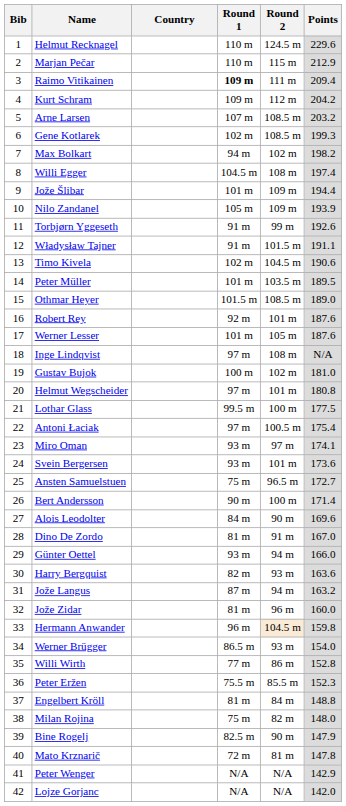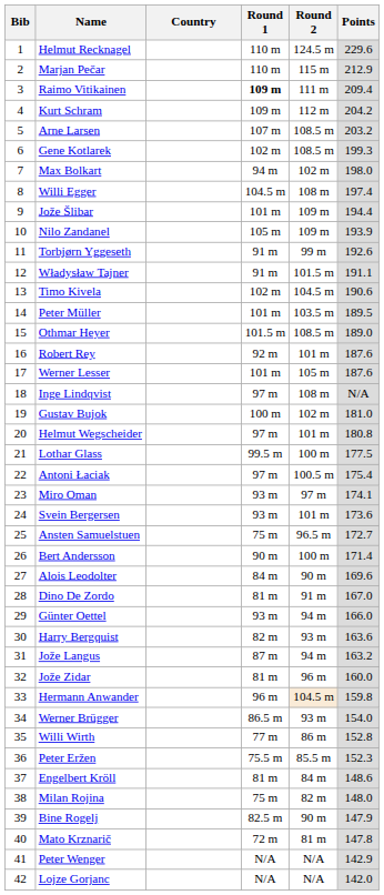 <table class="wikitable collapsible autocollapse sortable" cellpadding="3" cellspacing="0" border="1" style="background:#fff; font-size:86%; width:33%; line-height:16px; border:grey solid 1px; border-collapse:collapse;">
 <tr>
 <th width="30">Bib</th>
 <th width="132">Name</th>
 <th width="115">Country</th>
 <th width="50">Round 1</th>
 <th width="50">Round 2</th>
 <th width="40">Points</th>
 </tr>
 <tr>
 <td align=center>1</td>
 <td><a href='#'>Helmut Recknagel</a></td>
 <td></td>
 <td align=center>110 m</td>
 <td align=center>124.5 m</td>
 <td align=center bgcolor=#DCDCDC>229.6</td>
 </tr>
 <tr>
 <td align=center>2</td>
 <td><a href='#'>Marjan Pečar</a></td>
 <td></td>
 <td align=center>110 m</td>
 <td align=center>115 m</td>
 <td align=center bgcolor=#DCDCDC>212.9</td>
 </tr>
 <tr>
 <td align=center>3</td>
 <td><a href='#'>Raimo Vitikainen</a></td>
 <td></td>
 <td align=center><strong>109 m</strong></td>
 <td align=center>111 m</td>
 <td align=center bgcolor=#DCDCDC>209.4</td>
 </tr>
 <tr>
 <td align=center>4</td>
 <td><a href='#'>Kurt Schram</a></td>
 <td></td>
 <td align=center>109 m</td>
 <td align=center>112 m</td>
 <td align=center bgcolor=#DCDCDC>204.2</td>
 </tr>
 <tr>
 <td align=center>5</td>
 <td><a href='#'>Arne Larsen</a></td>
 <td></td>
 <td align=center>107 m</td>
 <td align=center>108.5 m</td>
 <td align=center bgcolor=#DCDCDC>203.2</td>
 </tr>
 <tr>
 <td align=center>6</td>
 <td><a href='#'>Gene Kotlarek</a></td>
 <td></td>
 <td align=center>102 m</td>
 <td align=center>108.5 m</td>
 <td align=center bgcolor=#DCDCDC>199.3</td>
 </tr>
 <tr>
 <td align=center>7</td>
 <td><a href='#'>Max Bolkart</a></td>
 <td></td>
 <td align=center>94 m</td>
 <td align=center>102 m</td>
-<td align=center bgcolor=#DCDCDC>198.2</td>
+<td align=center bgcolor=#DCDCDC>198.0</td>
 </tr>
 <tr>
 <td align=center>8</td>
 <td><a href='#'>Willi Egger</a></td>
 <td></td>
 <td align=center>104.5 m</td>
 <td align=center>108 m</td>
 <td align=center bgcolor=#DCDCDC>197.4</td>
 </tr>
 <tr>
 <td align=center>9</td>
 <td><a href='#'>Jože Šlibar</a></td>
 <td></td>
 <td align=center>101 m</td>
 <td align=center>109 m</td>
 <td align=center bgcolor=#DCDCDC>194.4</td>
 </tr>
 <tr>
 <td align=center>10</td>
 <td><a href='#'>Nilo Zandanel</a></td>
 <td></td>
 <td align=center>105 m</td>
 <td align=center>109 m</td>
 <td align=center bgcolor=#DCDCDC>193.9</td>
 </tr>
 <tr>
 <td align=center>11</td>
 <td><a href='#'>Torbjørn Yggeseth</a></td>
 <td></td>
 <td align=center>91 m</td>
 <td align=center>99 m</td>
 <td align=center bgcolor=#DCDCDC>192.6</td>
 </tr>
 <tr>
 <td align=center>12</td>
 <td><a href='#'>Władysław Tajner</a></td>
 <td></td>
 <td align=center>91 m</td>
 <td align=center>101.5 m</td>
 <td align=center bgcolor=#DCDCDC>191.1</td>
 </tr>
 <tr>
 <td align=center>13</td>
 <td><a href='#'>Timo Kivela</a></td>
 <td></td>
 <td align=center>102 m</td>
 <td align=center>104.5 m</td>
 <td align=center bgcolor=#DCDCDC>190.6</td>
 </tr>
 <tr>
 <td align=center>14</td>
 <td><a href='#'>Peter Müller</a></td>
 <td></td>
 <td align=center>101 m</td>
 <td align=center>103.5 m</td>
 <td align=center bgcolor=#DCDCDC>189.5</td>
 </tr>
 <tr>
 <td align=center>15</td>
 <td><a href='#'>Othmar Heyer</a></td>
 <td></td>
 <td align=center>101.5 m</td>
 <td align=center>108.5 m</td>
 <td align=center bgcolor=#DCDCDC>189.0</td>
 </tr>
 <tr>
 <td align=center>16</td>
 <td><a href='#'>Robert Rey</a></td>
 <td></td>
 <td align=center>92 m</td>
 <td align=center>101 m</td>
 <td align=center bgcolor=#DCDCDC>187.6</td>
 </tr>
 <tr>
 <td align=center>17</td>
 <td><a href='#'>Werner Lesser</a></td>
 <td></td>
 <td align=center>101 m</td>
 <td align=center>105 m</td>
 <td align=center bgcolor=#DCDCDC>187.6</td>
 </tr>
 <tr>
 <td align=center>18</td>
 <td><a href='#'>Inge Lindqvist</a></td>
 <td></td>
 <td align=center>97 m</td>
 <td align=center>108 m</td>
 <td align=center bgcolor=#DCDCDC>N/A</td>
 </tr>
 <tr>
 <td align=center>19</td>
 <td><a href='#'>Gustav Bujok</a></td>
 <td></td>
 <td align=center>100 m</td>
 <td align=center>102 m</td>
 <td align=center bgcolor=#DCDCDC>181.0</td>
 </tr>
 <tr>
 <td align=center>20</td>
 <td><a href='#'>Helmut Wegscheider</a></td>
 <td></td>
 <td align=center>97 m</td>
 <td align=center>101 m</td>
 <td align=center bgcolor=#DCDCDC>180.8</td>
 </tr>
 <tr>
 <td align=center>21</td>
 <td><a href='#'>Lothar Glass</a></td>
 <td></td>
 <td align=center>99.5 m</td>
 <td align=center>100 m</td>
 <td align=center bgcolor=#DCDCDC>177.5</td>
 </tr>
 <tr>
 <td align=center>22</td>
 <td><a href='#'>Antoni Łaciak</a></td>
 <td></td>
 <td align=center>97 m</td>
 <td align=center>100.5 m</td>
 <td align=center bgcolor=#DCDCDC>175.4</td>
 </tr>
 <tr>
 <td align=center>23</td>
 <td><a href='#'>Miro Oman</a></td>
 <td></td>
 <td align=center>93 m</td>
 <td align=center>97 m</td>
 <td align=center bgcolor=#DCDCDC>174.1</td>
 </tr>
 <tr>
 <td align=center>24</td>
 <td><a href='#'>Svein Bergersen</a></td>
 <td></td>
 <td align=center>93 m</td>
 <td align=center>101 m</td>
 <td align=center bgcolor=#DCDCDC>173.6</td>
 </tr>
 <tr>
 <td align=center>25</td>
 <td><a href='#'>Ansten Samuelstuen</a></td>
 <td></td>
 <td align=center>75 m</td>
 <td align=center>96.5 m</td>
 <td align=center bgcolor=#DCDCDC>172.7</td>
 </tr>
 <tr>
 <td align=center>26</td>
 <td><a href='#'>Bert Andersson</a></td>
 <td></td>
 <td align=center>90 m</td>
 <td align=center>100 m</td>
 <td align=center bgcolor=#DCDCDC>171.4</td>
 </tr>
 <tr>
 <td align=center>27</td>
 <td><a href='#'>Alois Leodolter</a></td>
 <td></td>
 <td align=center>84 m</td>
 <td align=center>90 m</td>
 <td align=center bgcolor=#DCDCDC>169.6</td>
 </tr>
 <tr>
 <td align=center>28</td>
 <td><a href='#'>Dino De Zordo</a></td>
 <td></td>
 <td align=center>81 m</td>
 <td align=center>91 m</td>
 <td align=center bgcolor=#DCDCDC>167.0</td>
 </tr>
 <tr>
 <td align=center>29</td>
 <td><a href='#'>Günter Oettel</a></td>
 <td></td>
 <td align=center>93 m</td>
 <td align=center>94 m</td>
 <td align=center bgcolor=#DCDCDC>166.0</td>
 </tr>
 <tr>
 <td align=center>30</td>
 <td><a href='#'>Harry Bergquist</a></td>
 <td></td>
 <td align=center>82 m</td>
 <td align=center>93 m</td>
 <td align=center bgcolor=#DCDCDC>163.6</td>
 </tr>
 <tr>
 <td align=center>31</td>
 <td><a href='#'>Jože Langus</a></td>
 <td></td>
 <td align=center>87 m</td>
 <td align=center>94 m</td>
 <td align=center bgcolor=#DCDCDC>163.2</td>
 </tr>
 <tr>
 <td align=center>32</td>
 <td><a href='#'>Jože Zidar</a></td>
 <td></td>
 <td align=center>81 m</td>
 <td align=center>96 m</td>
 <td align=center bgcolor=#DCDCDC>160.0</td>
 </tr>
 <tr>
 <td align=center>33</td>
 <td><a href='#'>Hermann Anwander</a></td>
 <td></td>
 <td align=center>96 m</td>
 <td align=center bgcolor=#FAEBD7>104.5 m</td>
 <td align=center bgcolor=#DCDCDC>159.8</td>
 </tr>
 <tr>
 <td align=center>34</td>
 <td><a href='#'>Werner Brügger</a></td>
 <td></td>
 <td align=center>86.5 m</td>
 <td align=center>93 m</td>
 <td align=center bgcolor=#DCDCDC>154.0</td>
 </tr>
 <tr>
 <td align=center>35</td>
 <td><a href='#'>Willi Wirth</a></td>
 <td></td>
 <td align=center>77 m</td>
 <td align=center>86 m</td>
 <td align=center bgcolor=#DCDCDC>152.8</td>
 </tr>
 <tr>
 <td align=center>36</td>
 <td><a href='#'>Peter Eržen</a></td>
 <td></td>
 <td align=center>75.5 m</td>
 <td align=center>85.5 m</td>
 <td align=center bgcolor=#DCDCDC>152.3</td>
 </tr>
 <tr>
 <td align=center>37</td>
 <td><a href='#'>Engelbert Kröll</a></td>
 <td></td>
 <td align=center>81 m</td>
 <td align=center>84 m</td>
-<td align=center bgcolor=#DCDCDC>148.8</td>
+<td align=center bgcolor=#DCDCDC>148.6</td>
 </tr>
 <tr>
 <td align=center>38</td>
 <td><a href='#'>Milan Rojina</a></td>
 <td></td>
 <td align=center>75 m</td>
 <td align=center>82 m</td>
 <td align=center bgcolor=#DCDCDC>148.0</td>
 </tr>
 <tr>
 <td align=center>39</td>
 <td><a href='#'>Bine Rogelj</a></td>
 <td></td>
 <td align=center>82.5 m</td>
 <td align=center>90 m</td>
 <td align=center bgcolor=#DCDCDC>147.9</td>
 </tr>
 <tr>
 <td align=center>40</td>
 <td><a href='#'>Mato Krznarič</a></td>
 <td></td>
 <td align=center>72 m</td>
 <td align=center>81 m</td>
 <td align=center bgcolor=#DCDCDC>147.8</td>
 </tr>
 <tr>
 <td align=center>41</td>
 <td><a href='#'>Peter Wenger</a></td>
 <td></td>
 <td align=center>N/A</td>
 <td align=center>N/A</td>
 <td align=center bgcolor=#DCDCDC>142.9</td>
 </tr>
 <tr>
 <td align=center>42</td>
 <td><a href='#'>Lojze Gorjanc</a></td>
 <td></td>
 <td align=center>N/A</td>
 <td align=center>N/A</td>
 <td align=center bgcolor=#DCDCDC>142.0</td>
 </tr>
 </table>
